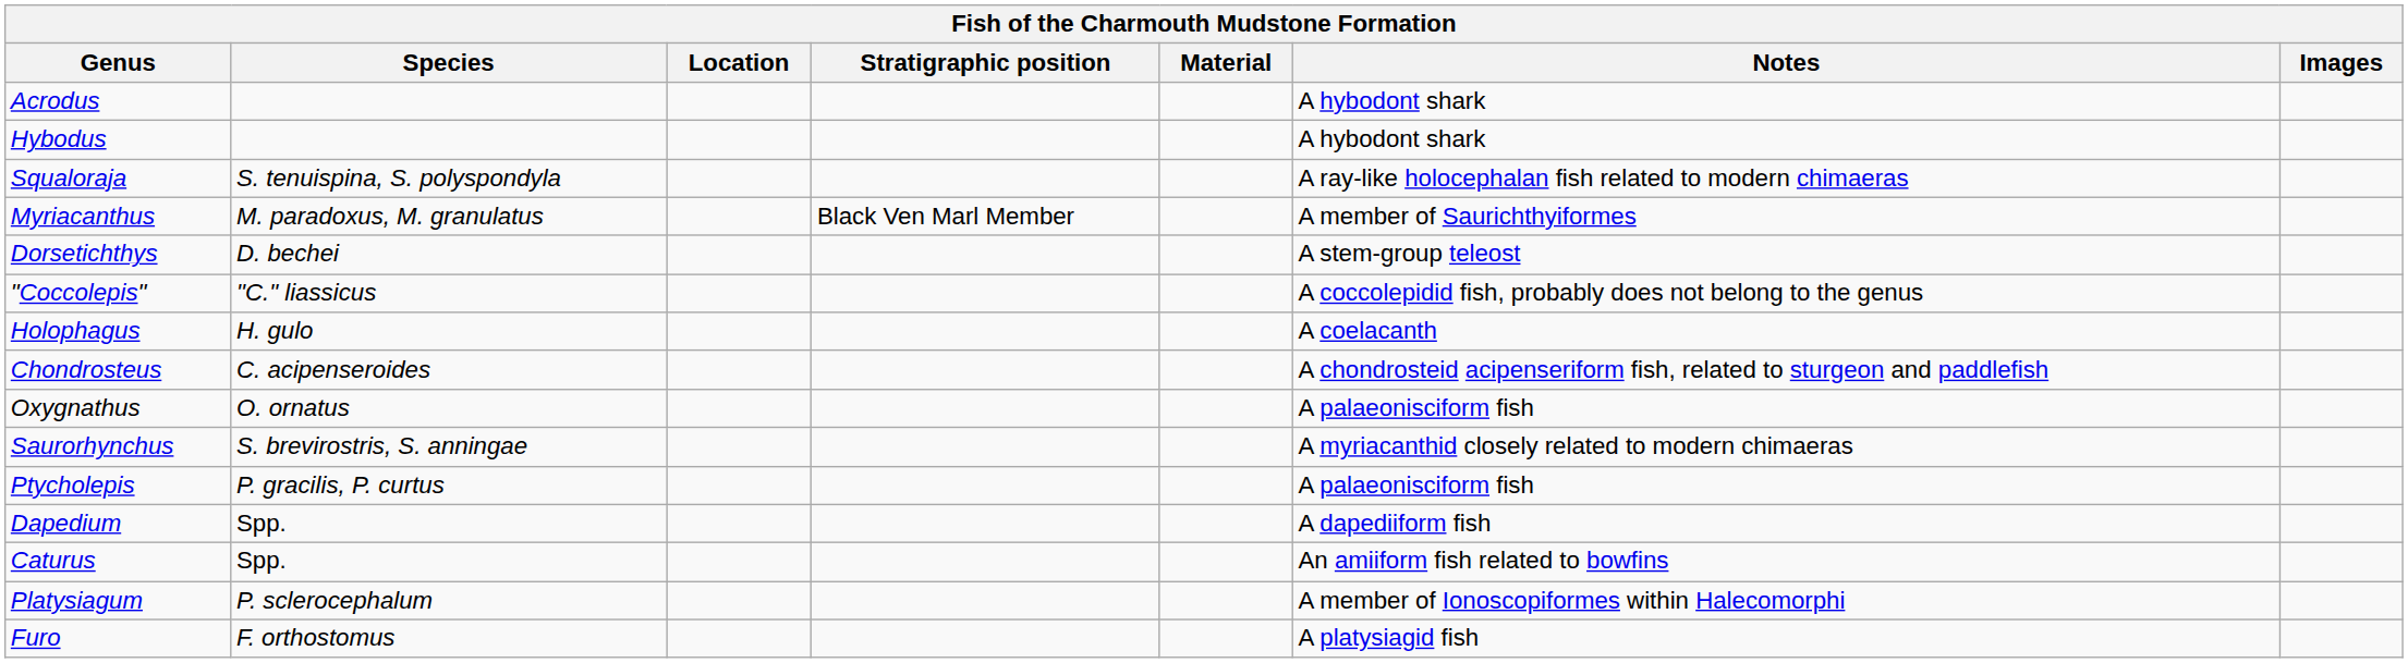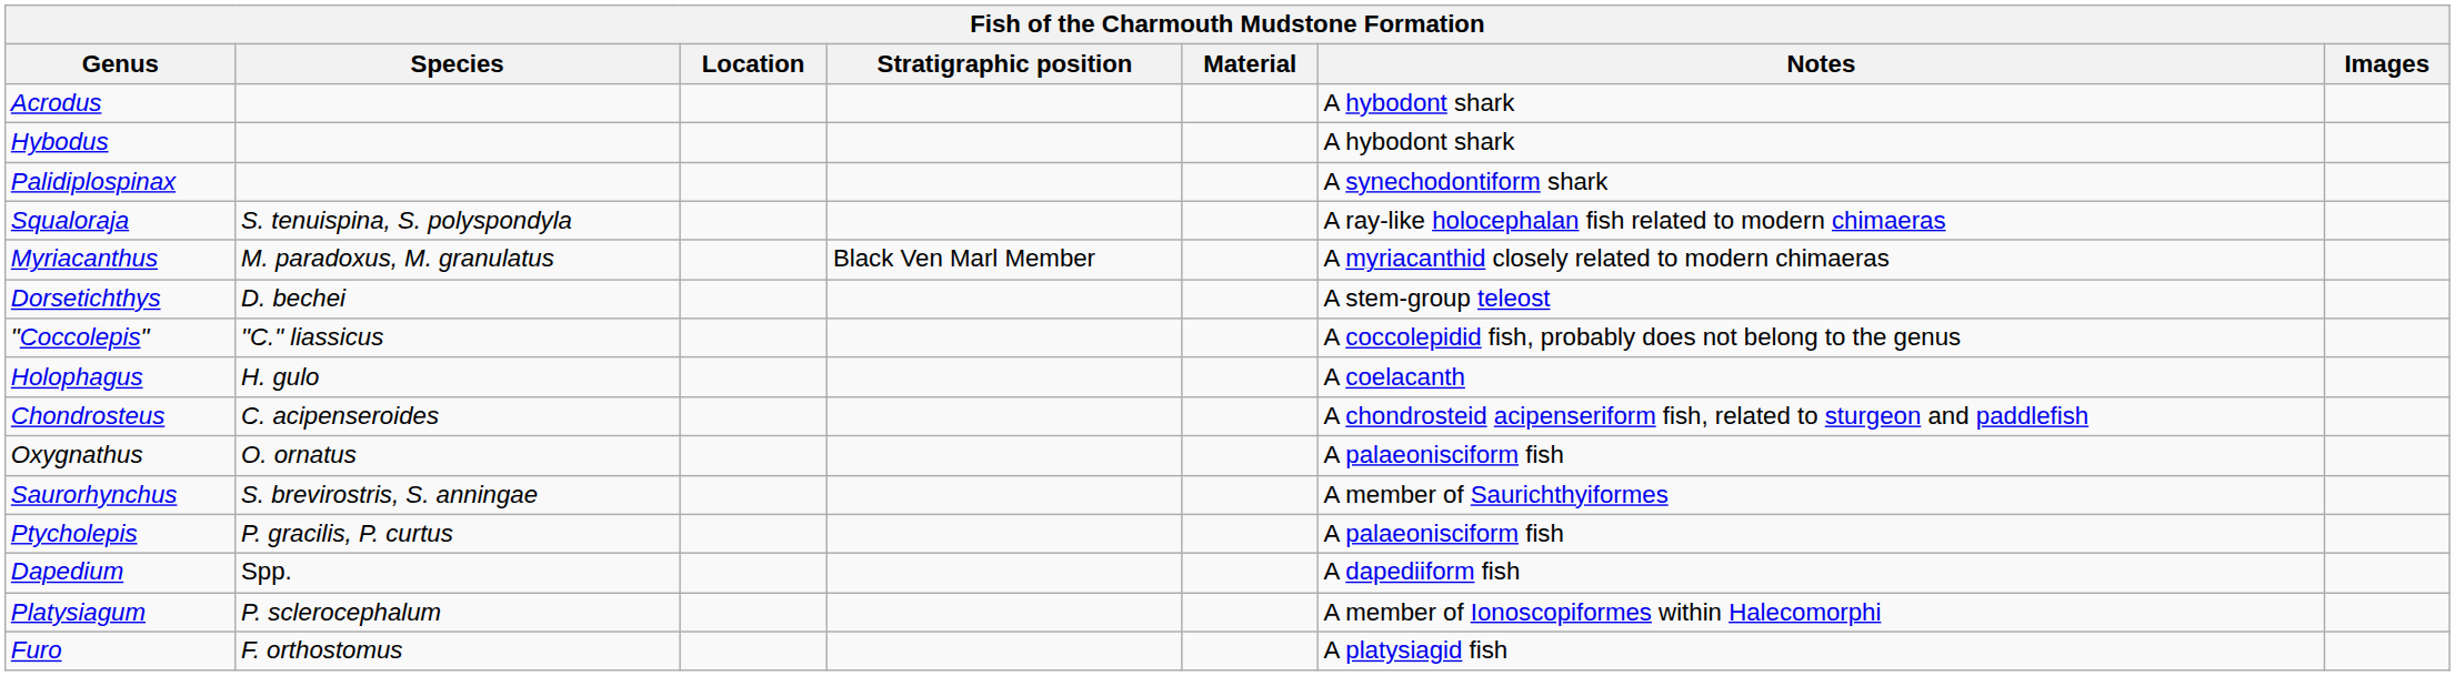 <table class="wikitable" width="100%" align="center">
 <tr>
 <th colspan="7" align="center"><strong>Fish of the Charmouth Mudstone Formation</strong></th>
 </tr>
 <tr>
 <th>Genus</th>
 <th>Species</th>
 <th>Location</th>
 <th>Stratigraphic position</th>
 <th>Material</th>
 <th>Notes</th>
 <th>Images</th>
 </tr>
 <tr>
 <td><em><a href='#'>Acrodus</a></em></td>
 <td></td>
 <td></td>
 <td></td>
 <td></td>
 <td>A <a href='#'>hybodont</a> shark</td>
 <td></td>
 </tr>
 <tr>
 <td><em><a href='#'>Hybodus</a></em></td>
 <td></td>
 <td></td>
 <td></td>
 <td></td>
 <td>A hybodont shark</td>
 <td></td>
 </tr>
 <tr>
+<td><em><a href='#'>Palidiplospinax</a></em></td>
+<td></td>
+<td></td>
+<td></td>
+<td></td>
+<td>A <a href='#'>synechodontiform</a> shark</td>
+<td></td>
+</tr>
+<tr>
 <td><em><a href='#'>Squaloraja</a></em></td>
 <td><em>S. tenuispina,</em> <em>S. polyspondyla</em></td>
 <td></td>
 <td></td>
 <td></td>
 <td>A ray-like <a href='#'>holocephalan</a> fish related to modern <a href='#'>chimaeras</a></td>
 <td></td>
 </tr>
 <tr>
 <td><em><a href='#'>Myriacanthus</a></em></td>
 <td><em>M. paradoxus, M. granulatus</em></td>
 <td></td>
 <td>Black Ven Marl Member</td>
 <td></td>
-<td>A member of <a href='#'>Saurichthyiformes</a></td>
+<td>A <a href='#'>myriacanthid</a> closely related to modern chimaeras</td>
 <td></td>
 </tr>
 <tr>
 <td><em><a href='#'>Dorsetichthys</a></em></td>
 <td><em>D. bechei</em></td>
 <td></td>
 <td></td>
 <td></td>
 <td>A stem-group <a href='#'>teleost</a></td>
 <td></td>
 </tr>
 <tr>
 <td><em>"<a href='#'>Coccolepis</a>"</em></td>
 <td><em>"C." liassicus</em></td>
 <td></td>
 <td></td>
 <td></td>
 <td>A <a href='#'>coccolepidid</a> fish, probably does not belong to the genus</td>
 <td></td>
 </tr>
 <tr>
 <td><em><a href='#'>Holophagus</a></em></td>
 <td><em>H. gulo</em></td>
 <td></td>
 <td></td>
 <td></td>
 <td>A <a href='#'>coelacanth</a></td>
 <td></td>
 </tr>
 <tr>
 <td><em><a href='#'>Chondrosteus</a></em></td>
 <td><em>C. acipenseroides</em></td>
 <td></td>
 <td></td>
 <td></td>
 <td>A <a href='#'>chondrosteid</a> <a href='#'>acipenseriform</a> fish, related to <a href='#'>sturgeon</a> and <a href='#'>paddlefish</a></td>
 <td></td>
 </tr>
 <tr>
 <td><em>Oxygnathus</em></td>
 <td><em>O. ornatus</em></td>
 <td></td>
 <td></td>
 <td></td>
 <td>A <a href='#'>palaeonisciform</a> fish</td>
 <td></td>
 </tr>
 <tr>
 <td><em><a href='#'>Saurorhynchus</a></em></td>
 <td><em>S. brevirostris,</em> <em>S. anningae</em></td>
 <td></td>
 <td></td>
 <td></td>
-<td>A <a href='#'>myriacanthid</a> closely related to modern chimaeras</td>
+<td>A member of <a href='#'>Saurichthyiformes</a></td>
 <td></td>
 </tr>
 <tr>
 <td><em><a href='#'>Ptycholepis</a></em></td>
 <td><em>P. gracilis, P. curtus</em></td>
 <td></td>
 <td></td>
 <td></td>
 <td>A <a href='#'>palaeonisciform</a> fish</td>
 <td></td>
 </tr>
 <tr>
 <td><em><a href='#'>Dapedium</a></em></td>
 <td>Spp.</td>
 <td></td>
 <td></td>
 <td></td>
 <td>A <a href='#'>dapediiform</a> fish</td>
 <td></td>
 </tr>
 <tr>
-<td><em><a href='#'>Caturus</a></em></td>
-<td>Spp.</td>
-<td></td>
-<td></td>
-<td></td>
-<td>An <a href='#'>amiiform</a> fish related to <a href='#'>bowfins</a></td>
-<td></td>
-</tr>
-<tr>
 <td><em><a href='#'>Platysiagum</a></em></td>
 <td><em>P. sclerocephalum</em></td>
 <td></td>
 <td></td>
 <td></td>
 <td>A member of <a href='#'>Ionoscopiformes</a> within <a href='#'>Halecomorphi</a></td>
 <td></td>
 </tr>
 <tr>
 <td><a href='#'><em>Furo</em></a></td>
 <td><em>F. orthostomus</em></td>
 <td></td>
 <td></td>
 <td></td>
 <td>A <a href='#'>platysiagid</a> fish</td>
 <td></td>
 </tr>
 </table>
